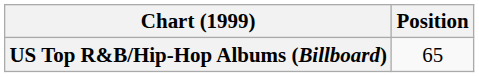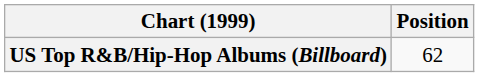 <table class="wikitable plainrowheaders" style="text-align:center">
 <tr>
 <th scope="col">Chart (1999)</th>
 <th scope="col">Position</th>
 </tr>
 <tr>
 <th scope="row">US Top R&B/Hip-Hop Albums (<em>Billboard</em>)</th>
-<td>65</td>
+<td>62</td>
 </tr>
 </table>
